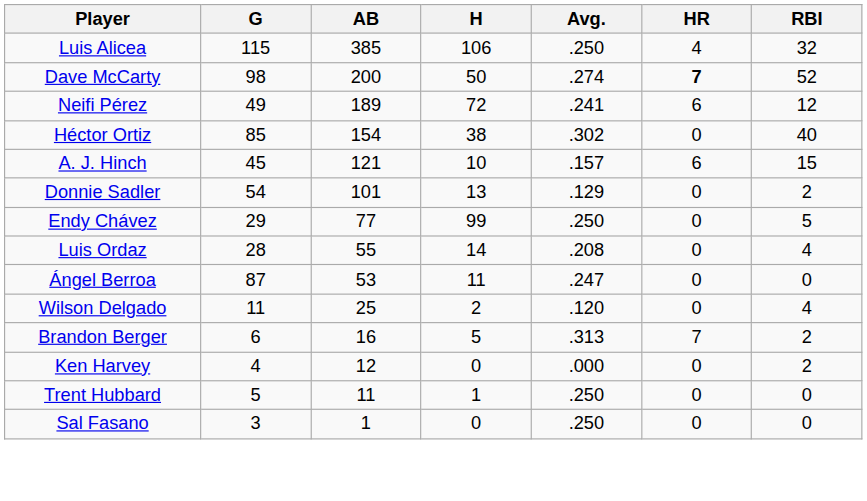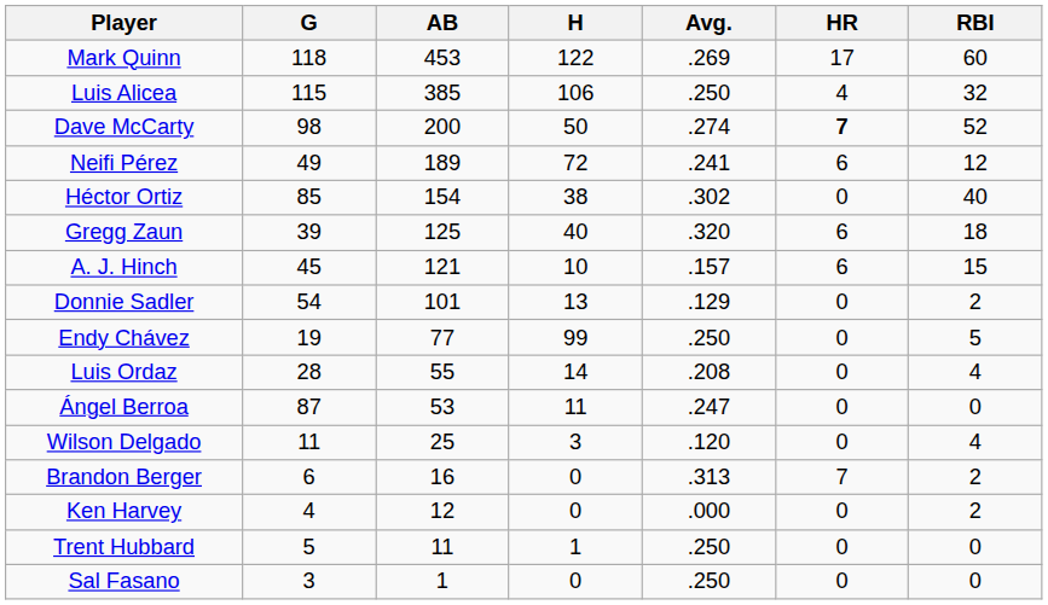 <table class="wikitable sortable">
 <tr>
 <th bgcolor="#DDDDFF" width="16%">Player</th>
 <th bgcolor="#DDDDFF" width="9%">G</th>
 <th bgcolor="#DDDDFF" width="9%">AB</th>
 <th bgcolor="#DDDDFF" width="9%">H</th>
 <th bgcolor="#DDDDFF" width="9%">Avg.</th>
 <th bgcolor="#DDDDFF" width="9%">HR</th>
 <th bgcolor="#DDDDFF" width="9%">RBI</th>
+</tr>
+<tr align="center">
+<td><a href='#'>Mark Quinn</a></td>
+<td>118</td>
+<td>453</td>
+<td>122</td>
+<td>.269</td>
+<td>17</td>
+<td>60</td>
 </tr>
 <tr align=center>
 <td><a href='#'>Luis Alicea</a></td>
 <td>115</td>
 <td>385</td>
 <td>106</td>
 <td>.250</td>
 <td>4</td>
 <td>32</td>
 </tr>
 <tr align=center>
 <td><a href='#'>Dave McCarty</a></td>
 <td>98</td>
 <td>200</td>
 <td>50</td>
 <td>.274</td>
 <td><strong>7</strong></td>
 <td>52</td>
 </tr>
 <tr align=center>
 <td><a href='#'>Neifi Pérez</a></td>
 <td>49</td>
 <td>189</td>
 <td>72</td>
 <td>.241</td>
 <td>6</td>
 <td>12</td>
 </tr>
 <tr align=center>
 <td><a href='#'>Héctor Ortiz</a></td>
 <td>85</td>
 <td>154</td>
 <td>38</td>
 <td>.302</td>
 <td>0</td>
 <td>40</td>
 </tr>
 <tr align=center>
+<td><a href='#'>Gregg Zaun</a></td>
+<td>39</td>
+<td>125</td>
+<td>40</td>
+<td>.320</td>
+<td>6</td>
+<td>18</td>
+</tr>
+<tr align=center>
 <td><a href='#'>A. J. Hinch</a></td>
 <td>45</td>
 <td>121</td>
 <td>10</td>
 <td>.157</td>
 <td>6</td>
 <td>15</td>
 </tr>
 <tr align=center>
 <td><a href='#'>Donnie Sadler</a></td>
 <td>54</td>
 <td>101</td>
 <td>13</td>
 <td>.129</td>
 <td>0</td>
 <td>2</td>
 </tr>
 <tr align=center>
 <td><a href='#'>Endy Chávez</a></td>
-<td>29</td>
+<td>19</td>
 <td>77</td>
 <td>99</td>
 <td>.250</td>
 <td>0</td>
 <td>5</td>
 </tr>
 <tr align=center>
 <td><a href='#'>Luis Ordaz</a></td>
 <td>28</td>
 <td>55</td>
 <td>14</td>
 <td>.208</td>
 <td>0</td>
 <td>4</td>
 </tr>
 <tr align=center>
 <td><a href='#'>Ángel Berroa</a></td>
 <td>87</td>
 <td>53</td>
 <td>11</td>
 <td>.247</td>
 <td>0</td>
 <td>0</td>
 </tr>
 <tr align=center>
 <td><a href='#'>Wilson Delgado</a></td>
 <td>11</td>
 <td>25</td>
-<td>2</td>
+<td>3</td>
 <td>.120</td>
 <td>0</td>
 <td>4</td>
 </tr>
 <tr align=center>
 <td><a href='#'>Brandon Berger</a></td>
 <td>6</td>
 <td>16</td>
-<td>5</td>
+<td>0</td>
 <td>.313</td>
 <td>7</td>
 <td>2</td>
 </tr>
 <tr align=center>
 <td><a href='#'>Ken Harvey</a></td>
 <td>4</td>
 <td>12</td>
 <td>0</td>
 <td>.000</td>
 <td>0</td>
 <td>2</td>
 </tr>
 <tr align=center>
 <td><a href='#'>Trent Hubbard</a></td>
 <td>5</td>
 <td>11</td>
 <td>1</td>
 <td>.250</td>
 <td>0</td>
 <td>0</td>
 </tr>
 <tr align=center>
 <td><a href='#'>Sal Fasano</a></td>
 <td>3</td>
 <td>1</td>
 <td>0</td>
 <td>.250</td>
 <td>0</td>
 <td>0</td>
 </tr>
 </table>
